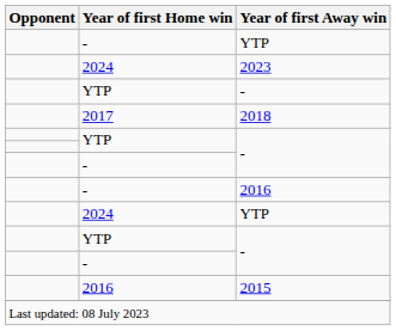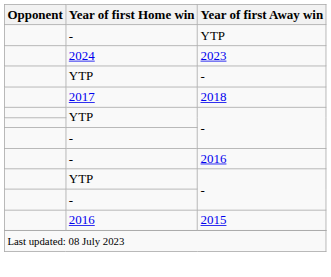 <table class="wikitable plainrowheaders sortable">
 <tr>
 <th>Opponent</th>
 <th>Year of first Home win</th>
 <th>Year of first Away win</th>
 </tr>
 <tr>
 <td></td>
 <td>-</td>
 <td>YTP</td>
 </tr>
 <tr>
 <td></td>
 <td><a href='#'>2024</a></td>
 <td><a href='#'>2023</a></td>
 </tr>
 <tr>
 <td></td>
 <td>YTP</td>
 <td>-</td>
 </tr>
 <tr>
 <td></td>
 <td><a href='#'>2017</a></td>
 <td><a href='#'>2018</a></td>
 </tr>
 <tr>
 <td></td>
 <td rowspan=2>YTP</td>
 <td rowspan=3>-</td>
 </tr>
 <tr>
 <td></td>
 </tr>
 <tr>
 <td></td>
 <td>-</td>
 </tr>
 <tr>
 <td></td>
 <td>-</td>
 <td><a href='#'>2016</a></td>
 </tr>
 <tr>
 <td></td>
-<td><a href='#'>2024</a></td>
-<td>YTP</td>
-</tr>
-<tr>
-<td></td>
 <td>YTP</td>
 <td rowspan=2>-</td>
 </tr>
 <tr>
 <td></td>
 <td>-</td>
 </tr>
 <tr>
 <td></td>
 <td><a href='#'>2016</a></td>
 <td><a href='#'>2015</a></td>
 </tr>
 <tr>
 </tr>
 <tr class=sortbottom>
 <td colspan=3><small>Last updated: 08 July 2023</small></td>
 </tr>
 </table>
